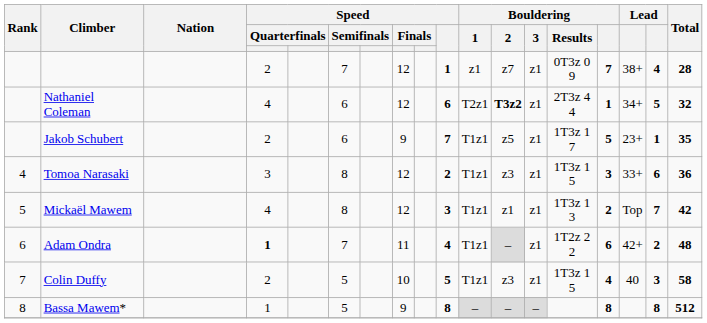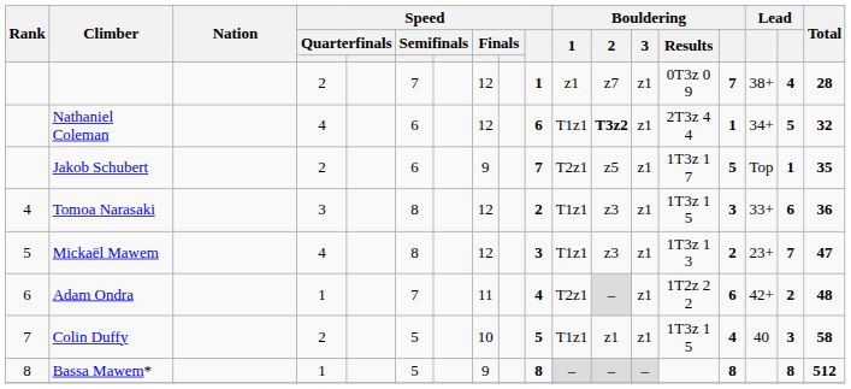 <table class="wikitable sortable" style="text-align:center">
 <tr>
 <th rowspan="3" width="25">Rank</th>
 <th rowspan="3" width="120">Climber</th>
 <th rowspan="3" width="120">Nation</th>
 <th colspan="7">Speed</th>
 <th colspan="5">Bouldering</th>
 <th colspan="2">Lead</th>
 <th rowspan="3" width="30">Total </th>
 </tr>
 <tr>
 <th colspan="2">Quarterfinals</th>
 <th colspan="2">Semifinals</th>
 <th colspan="2">Finals</th>
 <th width="20" rowspan="2"></th>
 <th width="20" rowspan="2">1</th>
 <th width="20" rowspan="2">2</th>
 <th width="20" rowspan="2">3</th>
 <th width="55" rowspan="2">Results</th>
 <th width="20" rowspan="2"></th>
 <th width="20" rowspan="2"></th>
 <th width="20" rowspan="2"></th>
 </tr>
 <tr>
 <th width="20"></th>
 <th width="20"></th>
 <th width="20"></th>
 <th width="20"></th>
 <th width="20"></th>
 <th width="20"></th>
 </tr>
 <tr>
 <td></td>
 <td align="left"></td>
 <td align="left"></td>
 <td>2</td>
 <td></td>
 <td>7</td>
 <td></td>
 <td>12</td>
 <td></td>
 <td><strong>1</strong></td>
 <td>z1</td>
 <td>z7</td>
 <td>z1</td>
 <td>0T3z 0 9</td>
 <td><strong>7</strong></td>
 <td>38+</td>
 <td><strong>4</strong></td>
 <td><strong>28</strong></td>
 </tr>
 <tr>
 <td></td>
 <td align="left"><a href='#'>Nathaniel Coleman</a></td>
 <td align="left"></td>
 <td>4</td>
 <td></td>
 <td>6</td>
 <td></td>
 <td>12</td>
 <td></td>
 <td><strong>6</strong></td>
-<td>T2z1</td>
+<td>T1z1</td>
 <td><strong>T3z2</strong></td>
 <td>z1</td>
 <td>2T3z 4 4</td>
 <td><strong>1</strong></td>
 <td>34+</td>
 <td><strong>5</strong></td>
 <td><strong>32</strong></td>
 </tr>
 <tr>
 <td></td>
 <td align="left"><a href='#'>Jakob Schubert</a></td>
 <td align="left"></td>
 <td>2</td>
 <td></td>
 <td>6</td>
 <td></td>
 <td>9</td>
 <td></td>
 <td><strong>7</strong></td>
-<td>T1z1</td>
+<td>T2z1</td>
 <td>z5</td>
 <td>z1</td>
 <td>1T3z 1 7</td>
 <td><strong>5</strong></td>
-<td>23+</td>
+<td>Top</td>
 <td><strong>1</strong></td>
 <td><strong>35</strong></td>
 </tr>
 <tr>
 <td>4</td>
 <td align="left"><a href='#'>Tomoa Narasaki</a></td>
 <td align="left"></td>
 <td>3</td>
 <td></td>
 <td>8</td>
 <td></td>
 <td>12</td>
 <td></td>
 <td><strong>2</strong></td>
 <td>T1z1</td>
 <td>z3</td>
 <td>z1</td>
 <td>1T3z 1 5</td>
 <td><strong>3</strong></td>
 <td>33+</td>
 <td><strong>6</strong></td>
 <td><strong>36</strong></td>
 </tr>
 <tr>
 <td>5</td>
 <td align=left><a href='#'>Mickaël Mawem</a></td>
 <td align="left"></td>
 <td>4</td>
 <td></td>
 <td>8</td>
 <td></td>
 <td>12</td>
 <td></td>
 <td><strong>3</strong></td>
 <td>T1z1</td>
-<td>z1</td>
+<td>z3</td>
 <td>z1</td>
 <td>1T3z 1 3</td>
 <td><strong>2</strong></td>
-<td>Top</td>
+<td>23+</td>
 <td><strong>7</strong></td>
-<td><strong>42</strong></td>
+<td><strong>47</strong></td>
 </tr>
 <tr>
 <td>6</td>
 <td align=left><a href='#'>Adam Ondra</a></td>
 <td align="left"></td>
-<td><strong>1</strong></td>
+<td>1</td>
 <td></td>
 <td>7</td>
 <td></td>
 <td>11</td>
 <td></td>
 <td><strong>4</strong></td>
-<td>T1z1</td>
+<td>T2z1</td>
 <td bgcolor="gainsboro">–</td>
 <td>z1</td>
 <td>1T2z 2 2</td>
 <td><strong>6</strong></td>
 <td>42+</td>
 <td><strong>2</strong></td>
 <td><strong>48</strong></td>
 </tr>
 <tr>
 <td>7</td>
 <td align=left><a href='#'>Colin Duffy</a></td>
 <td align="left"></td>
 <td>2</td>
 <td></td>
 <td>5</td>
 <td></td>
 <td>10</td>
 <td></td>
 <td><strong>5</strong></td>
 <td>T1z1</td>
-<td>z3</td>
+<td>z1</td>
 <td>z1</td>
 <td>1T3z 1 5</td>
 <td><strong>4</strong></td>
 <td>40</td>
 <td><strong>3</strong></td>
 <td><strong>58</strong></td>
 </tr>
 <tr>
 <td>8</td>
 <td align="left"><a href='#'>Bassa Mawem</a>*</td>
 <td align="left"></td>
 <td>1</td>
 <td></td>
 <td>5</td>
 <td></td>
 <td>9</td>
 <td></td>
 <td><strong>8</strong></td>
 <td bgcolor="gainsboro">–</td>
 <td bgcolor="gainsboro">–</td>
 <td bgcolor="gainsboro">–</td>
 <td></td>
 <td><strong>8</strong></td>
 <td></td>
 <td><strong>8</strong></td>
 <td><strong>512</strong></td>
 </tr>
 <tr>
 </tr>
 </table>
